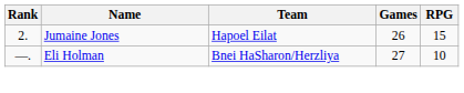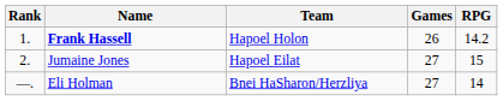 <table class="wikitable sortable" style="text-align: center">
 <tr>
 <th>Rank</th>
 <th width=200>Name</th>
 <th width=200>Team</th>
 <th>Games</th>
 <th width=40>RPG</th>
 </tr>
 <tr>
+<td>1.</td>
+<td align="left"> <strong><a href='#'>Frank Hassell</a></strong></td>
+<td align="left"><a href='#'>Hapoel Holon</a></td>
+<td>26</td>
+<td>14.2</td>
+</tr>
+<tr>
 <td>2.</td>
 <td align="left"> <a href='#'>Jumaine Jones</a></td>
 <td align="left"><a href='#'>Hapoel Eilat</a></td>
-<td>26</td>
+<td>27</td>
 <td>15</td>
 </tr>
 <tr>
 <td>—.</td>
 <td align="left"> <a href='#'>Eli Holman</a></td>
 <td align="left"><a href='#'>Bnei HaSharon/Herzliya</a></td>
 <td>27</td>
-<td>10</td>
+<td>14</td>
 </tr>
 </table>
